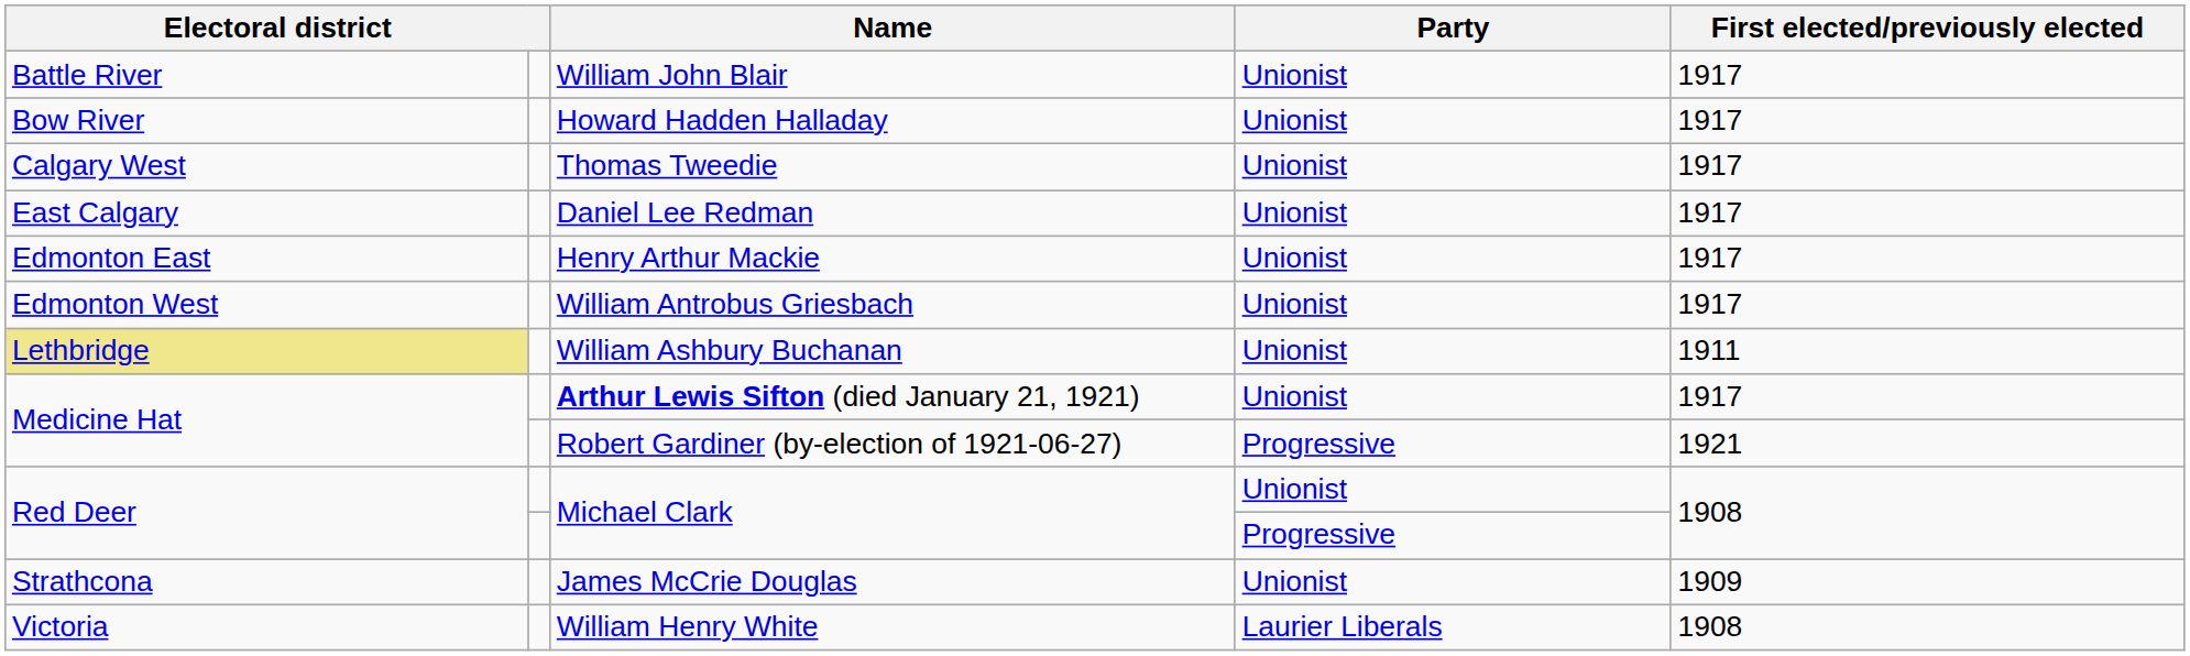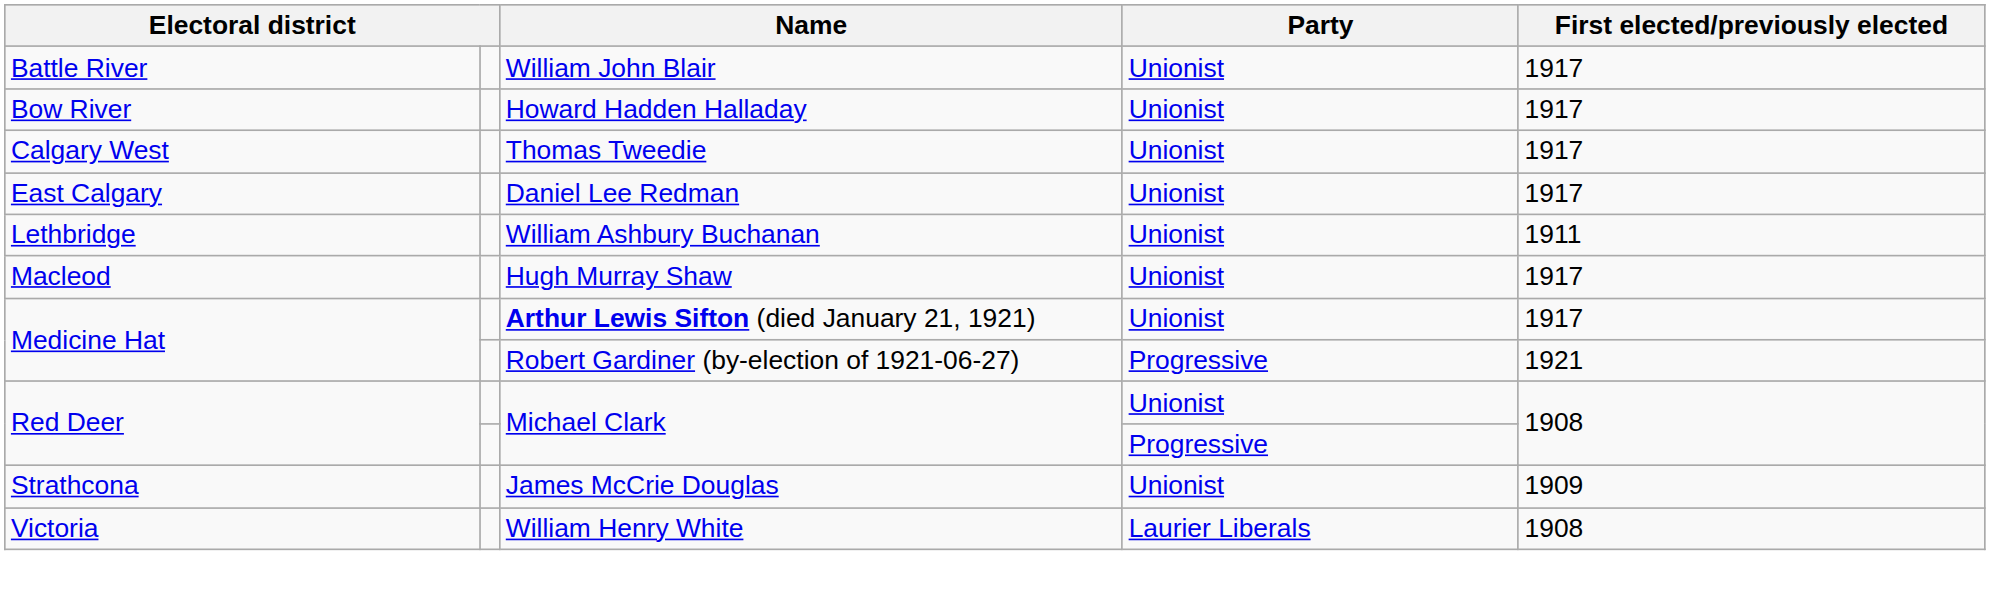 <table class="wikitable" width=95%>
 <tr>
 <th colspan=2 width=25%>Electoral district</th>
 <th>Name</th>
 <th width=20%>Party</th>
 <th>First elected/previously elected</th>
 </tr>
 <tr>
 <td width=24%><a href='#'>Battle River</a></td>
 <td></td>
 <td><a href='#'>William John Blair</a></td>
 <td><a href='#'>Unionist</a></td>
 <td>1917</td>
 </tr>
 <tr>
 <td><a href='#'>Bow River</a></td>
 <td></td>
 <td><a href='#'>Howard Hadden Halladay</a></td>
 <td><a href='#'>Unionist</a></td>
 <td>1917</td>
 </tr>
 <tr>
 <td><a href='#'>Calgary West</a></td>
 <td></td>
 <td><a href='#'>Thomas Tweedie</a></td>
 <td><a href='#'>Unionist</a></td>
 <td>1917</td>
 </tr>
 <tr>
 <td><a href='#'>East Calgary</a></td>
 <td></td>
 <td><a href='#'>Daniel Lee Redman</a></td>
 <td><a href='#'>Unionist</a></td>
 <td>1917</td>
 </tr>
 <tr>
-<td><a href='#'>Edmonton East</a></td>
-<td></td>
-<td><a href='#'>Henry Arthur Mackie</a></td>
-<td><a href='#'>Unionist</a></td>
-<td>1917</td>
-</tr>
-<tr>
-<td><a href='#'>Edmonton West</a></td>
-<td></td>
-<td><a href='#'>William Antrobus Griesbach</a></td>
-<td><a href='#'>Unionist</a></td>
-<td>1917</td>
-</tr>
-<tr>
-<td style="background: khaki;"><a href='#'>Lethbridge</a></td>
+<td><a href='#'>Lethbridge</a></td>
 <td></td>
 <td><a href='#'>William Ashbury Buchanan</a></td>
 <td><a href='#'>Unionist</a></td>
 <td>1911</td>
+</tr>
+<tr>
+<td><a href='#'>Macleod</a></td>
+<td></td>
+<td><a href='#'>Hugh Murray Shaw</a></td>
+<td><a href='#'>Unionist</a></td>
+<td>1917</td>
 </tr>
 <tr>
 <td rowspan=2><a href='#'>Medicine Hat</a></td>
 <td></td>
 <td><strong><a href='#'>Arthur Lewis Sifton</a></strong> (died January 21, 1921)</td>
 <td><a href='#'>Unionist</a></td>
 <td>1917</td>
 </tr>
 <tr>
 <td></td>
 <td><a href='#'>Robert Gardiner</a> (by-election of 1921-06-27)</td>
 <td><a href='#'>Progressive</a></td>
 <td>1921</td>
 </tr>
 <tr>
 <td rowspan=2><a href='#'>Red Deer</a></td>
 <td></td>
 <td rowspan=2><a href='#'>Michael Clark</a></td>
 <td><a href='#'>Unionist</a></td>
 <td rowspan=2>1908</td>
 </tr>
 <tr>
 <td></td>
 <td><a href='#'>Progressive</a></td>
 </tr>
 <tr>
 <td><a href='#'>Strathcona</a></td>
 <td></td>
 <td><a href='#'>James McCrie Douglas</a></td>
 <td><a href='#'>Unionist</a></td>
 <td>1909</td>
 </tr>
 <tr>
 <td><a href='#'>Victoria</a></td>
 <td></td>
 <td><a href='#'>William Henry White</a></td>
 <td><a href='#'>Laurier Liberals</a></td>
 <td>1908</td>
 </tr>
 </table>
